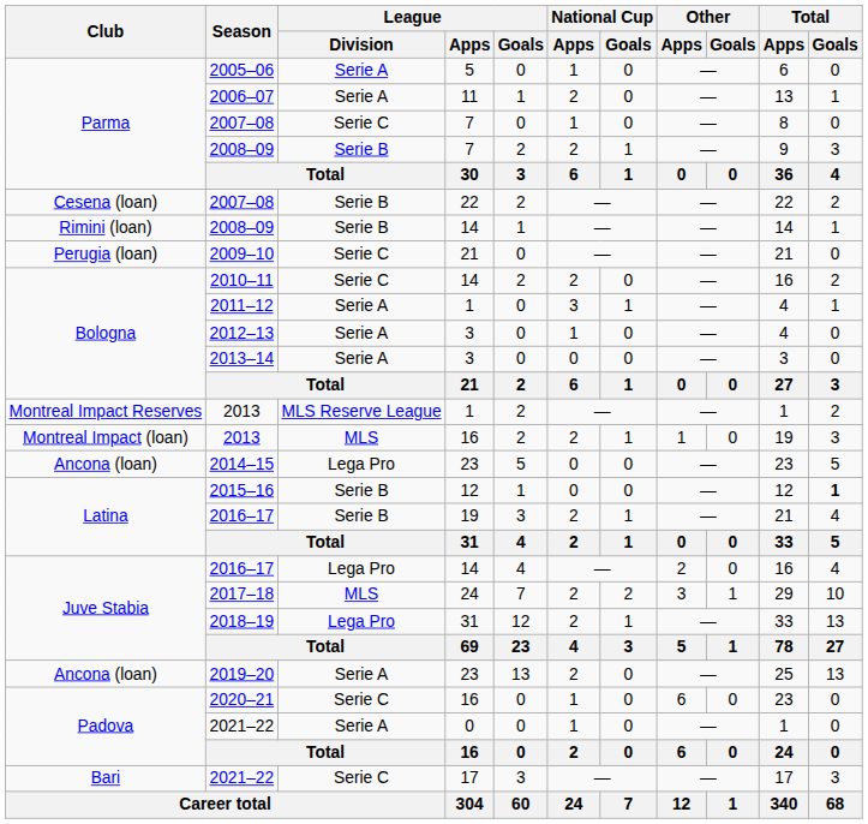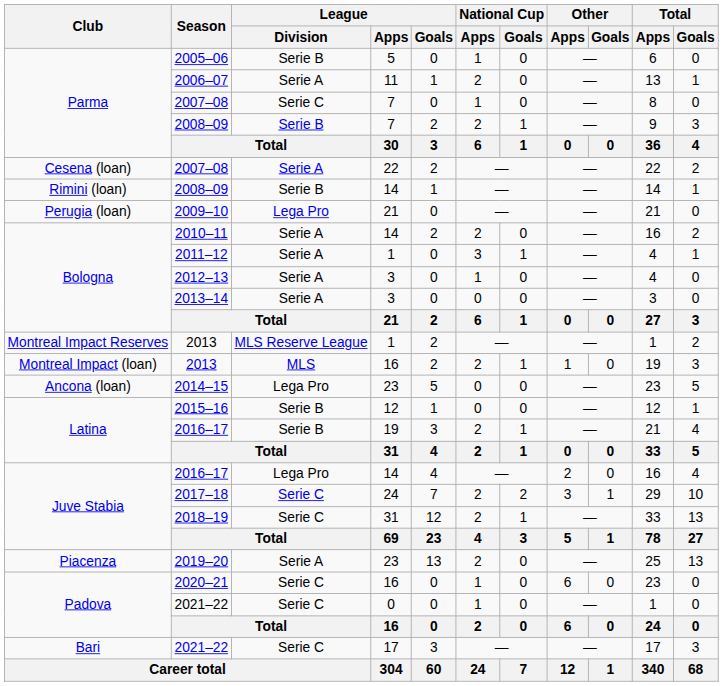 <table class="wikitable" style="text-align:center">
 <tr>
 <th rowspan="2">Club</th>
 <th rowspan="2">Season</th>
 <th colspan="3">League</th>
 <th colspan="2">National Cup</th>
 <th colspan="2">Other</th>
 <th colspan="2">Total</th>
 </tr>
 <tr>
 <th>Division</th>
 <th>Apps</th>
 <th>Goals</th>
 <th>Apps</th>
 <th>Goals</th>
 <th>Apps</th>
 <th>Goals</th>
 <th>Apps</th>
 <th>Goals</th>
 </tr>
 <tr>
 <td rowspan="5"><a href='#'>Parma</a></td>
 <td><a href='#'>2005–06</a></td>
-<td><a href='#'>Serie A</a></td>
+<td>Serie B</td>
 <td>5</td>
 <td>0</td>
 <td>1</td>
 <td>0</td>
 <td colspan="2">—</td>
 <td>6</td>
 <td>0</td>
 </tr>
 <tr>
 <td><a href='#'>2006–07</a></td>
 <td>Serie A</td>
 <td>11</td>
 <td>1</td>
 <td>2</td>
 <td>0</td>
 <td colspan="2">—</td>
 <td>13</td>
 <td>1</td>
 </tr>
 <tr>
 <td><a href='#'>2007–08</a></td>
 <td>Serie C</td>
 <td>7</td>
 <td>0</td>
 <td>1</td>
 <td>0</td>
 <td colspan="2">—</td>
 <td>8</td>
 <td>0</td>
 </tr>
 <tr>
 <td><a href='#'>2008–09</a></td>
 <td><a href='#'>Serie B</a></td>
 <td>7</td>
 <td>2</td>
 <td>2</td>
 <td>1</td>
 <td colspan="2">—</td>
 <td>9</td>
 <td>3</td>
 </tr>
 <tr>
 <th colspan="2">Total</th>
 <th>30</th>
 <th>3</th>
 <th>6</th>
 <th>1</th>
 <th>0</th>
 <th>0</th>
 <th>36</th>
 <th>4</th>
 </tr>
 <tr>
 <td><a href='#'>Cesena</a> (loan)</td>
 <td><a href='#'>2007–08</a></td>
-<td>Serie B</td>
+<td><a href='#'>Serie A</a></td>
 <td>22</td>
 <td>2</td>
 <td colspan="2">—</td>
 <td colspan="2">—</td>
 <td>22</td>
 <td>2</td>
 </tr>
 <tr>
 <td><a href='#'>Rimini</a> (loan)</td>
 <td><a href='#'>2008–09</a></td>
 <td>Serie B</td>
 <td>14</td>
 <td>1</td>
 <td colspan="2">—</td>
 <td colspan="2">—</td>
 <td>14</td>
 <td>1</td>
 </tr>
 <tr>
 <td><a href='#'>Perugia</a> (loan)</td>
 <td><a href='#'>2009–10</a></td>
-<td>Serie C</td>
+<td><a href='#'>Lega Pro</a></td>
 <td>21</td>
 <td>0</td>
 <td colspan="2">—</td>
 <td colspan="2">—</td>
 <td>21</td>
 <td>0</td>
 </tr>
 <tr>
 <td rowspan="5"><a href='#'>Bologna</a></td>
 <td><a href='#'>2010–11</a></td>
-<td>Serie C</td>
+<td>Serie A</td>
 <td>14</td>
 <td>2</td>
 <td>2</td>
 <td>0</td>
 <td colspan="2">—</td>
 <td>16</td>
 <td>2</td>
 </tr>
 <tr>
 <td><a href='#'>2011–12</a></td>
 <td>Serie A</td>
 <td>1</td>
 <td>0</td>
 <td>3</td>
 <td>1</td>
 <td colspan="2">—</td>
 <td>4</td>
 <td>1</td>
 </tr>
 <tr>
 <td><a href='#'>2012–13</a></td>
 <td>Serie A</td>
 <td>3</td>
 <td>0</td>
 <td>1</td>
 <td>0</td>
 <td colspan="2">—</td>
 <td>4</td>
 <td>0</td>
 </tr>
 <tr>
 <td><a href='#'>2013–14</a></td>
 <td>Serie A</td>
 <td>3</td>
 <td>0</td>
 <td>0</td>
 <td>0</td>
 <td colspan="2">—</td>
 <td>3</td>
 <td>0</td>
 </tr>
 <tr>
 <th colspan="2">Total</th>
 <th>21</th>
 <th>2</th>
 <th>6</th>
 <th>1</th>
 <th>0</th>
 <th>0</th>
 <th>27</th>
 <th>3</th>
 </tr>
 <tr>
 <td><a href='#'>Montreal Impact Reserves</a></td>
 <td>2013</td>
 <td><a href='#'>MLS Reserve League</a></td>
 <td>1</td>
 <td>2</td>
 <td colspan="2">—</td>
 <td colspan="2">—</td>
 <td>1</td>
 <td>2</td>
 </tr>
 <tr>
 <td><a href='#'>Montreal Impact</a> (loan)</td>
 <td><a href='#'>2013</a></td>
 <td><a href='#'>MLS</a></td>
 <td>16</td>
 <td>2</td>
 <td>2</td>
 <td>1</td>
 <td>1</td>
 <td>0</td>
 <td>19</td>
 <td>3</td>
 </tr>
 <tr>
 <td><a href='#'>Ancona</a> (loan)</td>
 <td><a href='#'>2014–15</a></td>
 <td>Lega Pro</td>
 <td>23</td>
 <td>5</td>
 <td>0</td>
 <td>0</td>
 <td colspan="2">—</td>
 <td>23</td>
 <td>5</td>
 </tr>
 <tr>
 <td rowspan="3"><a href='#'>Latina</a></td>
 <td><a href='#'>2015–16</a></td>
 <td>Serie B</td>
 <td>12</td>
 <td>1</td>
 <td>0</td>
 <td>0</td>
 <td colspan="2">—</td>
 <td>12</td>
-<td><strong>1</strong></td>
+<td>1</td>
 </tr>
 <tr>
 <td><a href='#'>2016–17</a></td>
 <td>Serie B</td>
 <td>19</td>
 <td>3</td>
 <td>2</td>
 <td>1</td>
 <td colspan="2">—</td>
 <td>21</td>
 <td>4</td>
 </tr>
 <tr>
 <th colspan="2">Total</th>
 <th>31</th>
 <th>4</th>
 <th>2</th>
 <th>1</th>
 <th>0</th>
 <th>0</th>
 <th>33</th>
 <th>5</th>
 </tr>
 <tr>
 <td rowspan="4"><a href='#'>Juve Stabia</a></td>
 <td><a href='#'>2016–17</a></td>
 <td>Lega Pro</td>
 <td>14</td>
 <td>4</td>
 <td colspan="2">—</td>
 <td>2</td>
 <td>0</td>
 <td>16</td>
 <td>4</td>
 </tr>
 <tr>
 <td><a href='#'>2017–18</a></td>
-<td><a href='#'>MLS</a></td>
+<td><a href='#'>Serie C</a></td>
 <td>24</td>
 <td>7</td>
 <td>2</td>
 <td>2</td>
 <td>3</td>
 <td>1</td>
 <td>29</td>
 <td>10</td>
 </tr>
 <tr>
 <td><a href='#'>2018–19</a></td>
-<td><a href='#'>Lega Pro</a></td>
+<td>Serie C</td>
 <td>31</td>
 <td>12</td>
 <td>2</td>
 <td>1</td>
 <td colspan="2">—</td>
 <td>33</td>
 <td>13</td>
 </tr>
 <tr>
 <th colspan="2">Total</th>
 <th>69</th>
 <th>23</th>
 <th>4</th>
 <th>3</th>
 <th>5</th>
 <th>1</th>
 <th>78</th>
 <th>27</th>
 </tr>
 <tr>
-<td><a href='#'>Ancona</a> (loan)</td>
+<td><a href='#'>Piacenza</a></td>
 <td><a href='#'>2019–20</a></td>
 <td>Serie A</td>
 <td>23</td>
 <td>13</td>
 <td>2</td>
 <td>0</td>
 <td colspan="2">—</td>
 <td>25</td>
 <td>13</td>
 </tr>
 <tr>
 <td rowspan="3"><a href='#'>Padova</a></td>
 <td><a href='#'>2020–21</a></td>
 <td>Serie C</td>
 <td>16</td>
 <td>0</td>
 <td>1</td>
 <td>0</td>
 <td>6</td>
 <td>0</td>
 <td>23</td>
 <td>0</td>
 </tr>
 <tr>
 <td>2021–22</td>
-<td>Serie A</td>
+<td>Serie C</td>
 <td>0</td>
 <td>0</td>
 <td>1</td>
 <td>0</td>
 <td colspan="2">—</td>
 <td>1</td>
 <td>0</td>
 </tr>
 <tr>
 <th colspan="2">Total</th>
 <th>16</th>
 <th>0</th>
 <th>2</th>
 <th>0</th>
 <th>6</th>
 <th>0</th>
 <th>24</th>
 <th>0</th>
 </tr>
 <tr>
 <td><a href='#'>Bari</a></td>
 <td><a href='#'>2021–22</a></td>
 <td>Serie C</td>
 <td>17</td>
 <td>3</td>
 <td colspan="2">—</td>
 <td colspan="2">—</td>
 <td>17</td>
 <td>3</td>
 </tr>
 <tr>
 <th colspan="3">Career total</th>
 <th>304</th>
 <th>60</th>
 <th>24</th>
 <th>7</th>
 <th>12</th>
 <th>1</th>
 <th>340</th>
 <th>68</th>
 </tr>
 </table>
